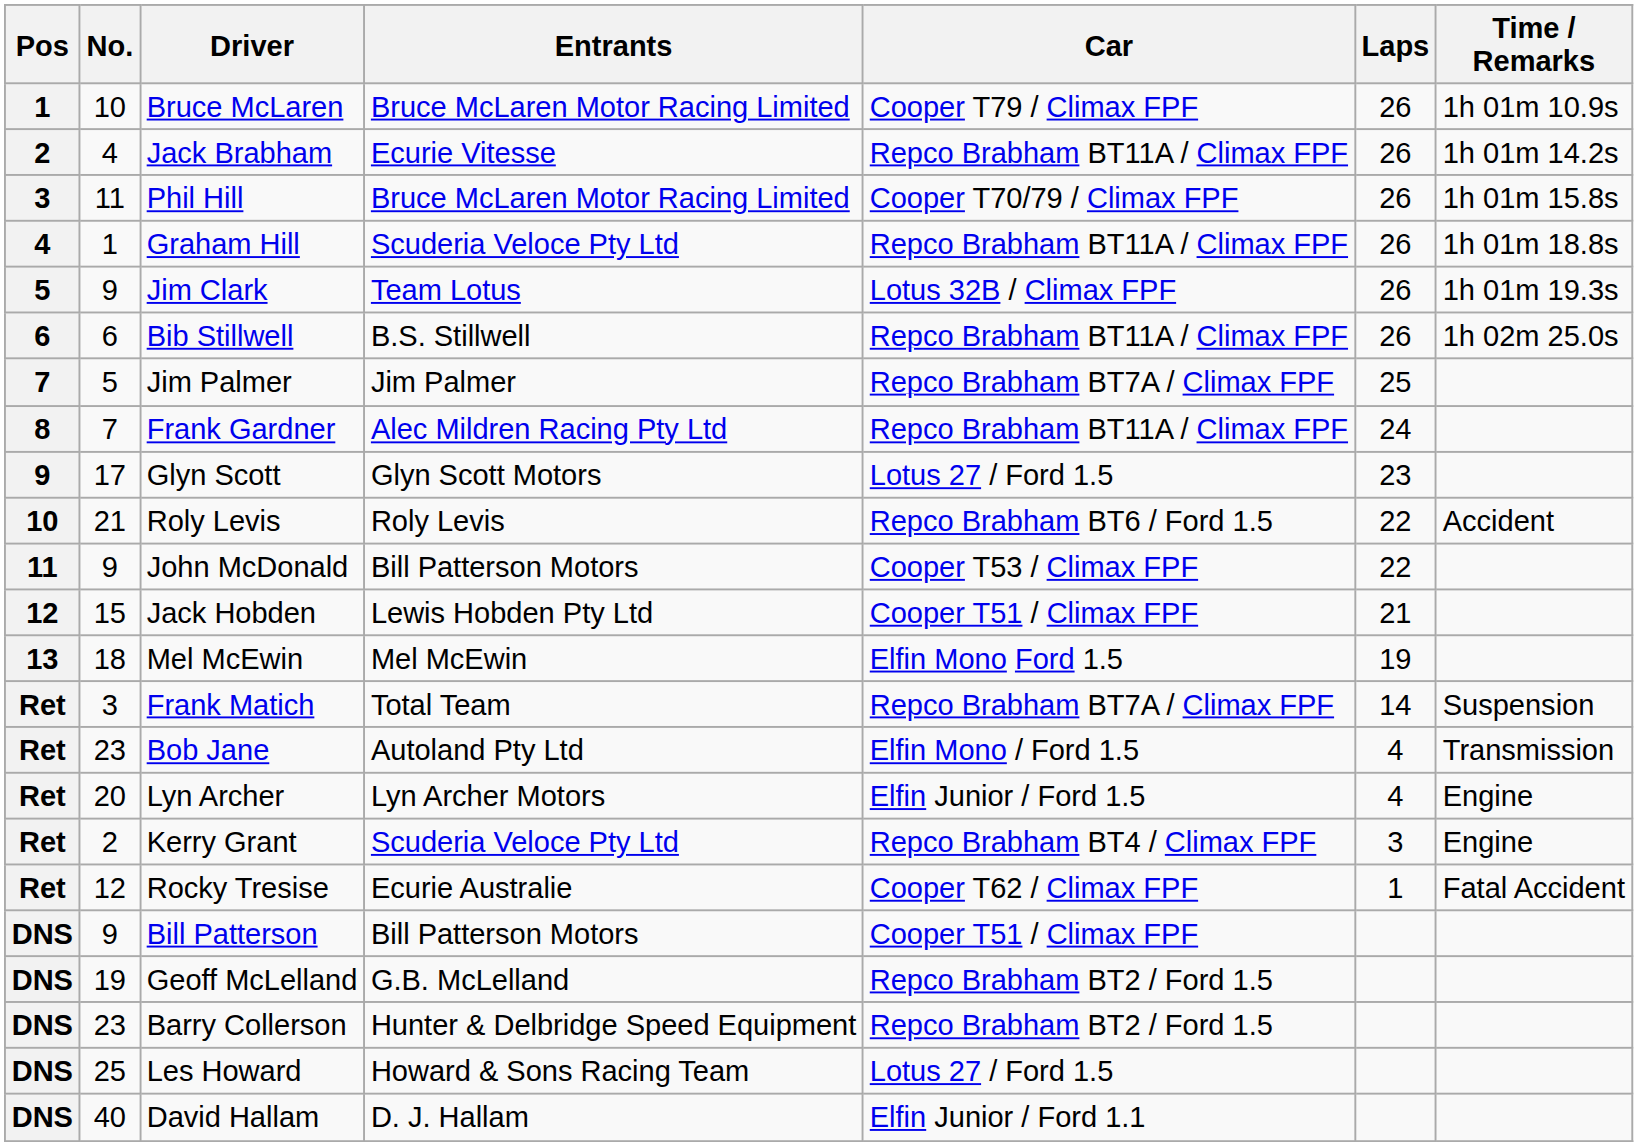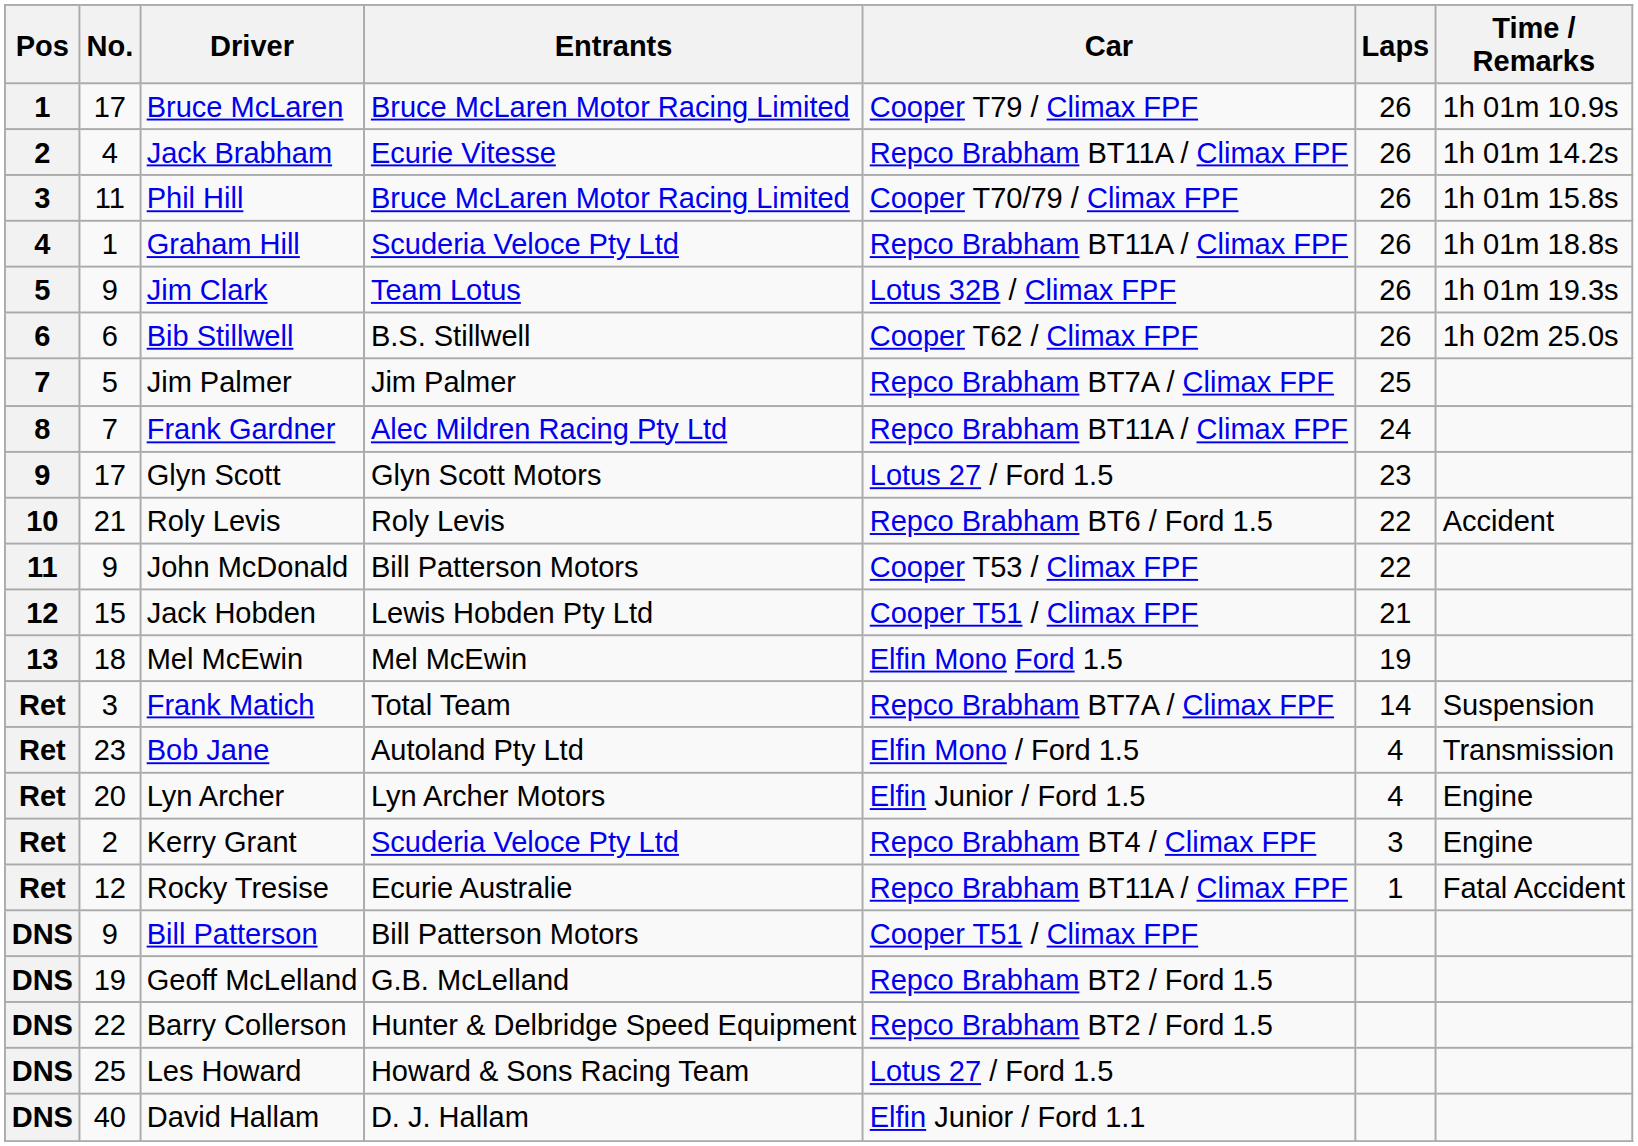 <table class="wikitable" style="font-size: 95%;">
 <tr>
 <th>Pos</th>
 <th>No.</th>
 <th>Driver</th>
 <th>Entrants</th>
 <th>Car</th>
 <th>Laps</th>
 <th>Time / <br>Remarks</th>
 </tr>
 <tr>
 <th>1</th>
-<td align="center">10</td>
+<td align="center">17</td>
 <td> <a href='#'>Bruce McLaren</a></td>
 <td><a href='#'>Bruce McLaren Motor Racing Limited</a></td>
 <td><a href='#'>Cooper</a> T79 / <a href='#'>Climax FPF</a></td>
 <td align="center">26</td>
 <td>1h 01m 10.9s</td>
 </tr>
 <tr>
 <th>2</th>
 <td align="center">4</td>
 <td> <a href='#'>Jack Brabham</a></td>
 <td><a href='#'>Ecurie Vitesse</a></td>
 <td><a href='#'>Repco Brabham</a> BT11A / <a href='#'>Climax FPF</a></td>
 <td align="center">26</td>
 <td>1h 01m 14.2s</td>
 </tr>
 <tr>
 <th>3</th>
 <td align="center">11</td>
 <td> <a href='#'>Phil Hill</a></td>
 <td><a href='#'>Bruce McLaren Motor Racing Limited</a></td>
 <td><a href='#'>Cooper</a> T70/79 / <a href='#'>Climax FPF</a></td>
 <td align="center">26</td>
 <td>1h 01m 15.8s</td>
 </tr>
 <tr>
 <th>4</th>
 <td align="center">1</td>
 <td> <a href='#'>Graham Hill</a></td>
 <td><a href='#'>Scuderia Veloce Pty Ltd</a></td>
 <td><a href='#'>Repco Brabham</a> BT11A / <a href='#'>Climax FPF</a></td>
 <td align="center">26</td>
 <td>1h 01m 18.8s</td>
 </tr>
 <tr>
 <th>5</th>
 <td align="center">9</td>
 <td> <a href='#'>Jim Clark</a></td>
 <td><a href='#'>Team Lotus</a></td>
 <td><a href='#'>Lotus 32B</a> / <a href='#'>Climax FPF</a></td>
 <td align="center">26</td>
 <td>1h 01m 19.3s</td>
 </tr>
 <tr>
 <th>6</th>
 <td align="center">6</td>
 <td> <a href='#'>Bib Stillwell</a></td>
 <td>B.S. Stillwell</td>
-<td><a href='#'>Repco Brabham</a> BT11A / <a href='#'>Climax FPF</a></td>
+<td><a href='#'>Cooper</a> T62 / <a href='#'>Climax FPF</a></td>
 <td align="center">26</td>
 <td>1h 02m 25.0s</td>
 </tr>
 <tr>
 <th>7</th>
 <td align="center">5</td>
 <td> Jim Palmer</td>
 <td>Jim Palmer</td>
 <td><a href='#'>Repco Brabham</a> BT7A / <a href='#'>Climax FPF</a></td>
 <td align="center">25</td>
 <td></td>
 </tr>
 <tr>
 <th>8</th>
 <td align="center">7</td>
 <td> <a href='#'>Frank Gardner</a></td>
 <td><a href='#'>Alec Mildren Racing Pty Ltd</a></td>
 <td><a href='#'>Repco Brabham</a> BT11A / <a href='#'>Climax FPF</a></td>
 <td align="center">24</td>
 <td></td>
 </tr>
 <tr>
 <th>9</th>
 <td align="center">17</td>
 <td> Glyn Scott</td>
 <td>Glyn Scott Motors</td>
 <td><a href='#'>Lotus 27</a> / Ford 1.5</td>
 <td align="center">23</td>
 <td></td>
 </tr>
 <tr>
 <th>10</th>
 <td align="center">21</td>
 <td> Roly Levis</td>
 <td>Roly Levis</td>
 <td><a href='#'>Repco Brabham</a> BT6 / Ford 1.5</td>
 <td align="center">22</td>
 <td>Accident</td>
 </tr>
 <tr>
 <th>11</th>
 <td align="center">9</td>
 <td> John McDonald</td>
 <td>Bill Patterson Motors</td>
 <td><a href='#'>Cooper</a> T53 / <a href='#'>Climax FPF</a></td>
 <td align="center">22</td>
 <td></td>
 </tr>
 <tr>
 <th>12</th>
 <td align="center">15</td>
 <td> Jack Hobden</td>
 <td>Lewis Hobden Pty Ltd</td>
 <td><a href='#'>Cooper T51</a> / <a href='#'>Climax FPF</a></td>
 <td align="center">21</td>
 <td></td>
 </tr>
 <tr>
 <th>13</th>
 <td align="center">18</td>
 <td> Mel McEwin</td>
 <td>Mel McEwin</td>
 <td><a href='#'>Elfin Mono</a> <a href='#'>Ford</a> 1.5</td>
 <td align="center">19</td>
 <td></td>
 </tr>
 <tr>
 <th>Ret</th>
 <td align="center">3</td>
 <td> <a href='#'>Frank Matich</a></td>
 <td>Total Team</td>
 <td><a href='#'>Repco Brabham</a> BT7A / <a href='#'>Climax FPF</a></td>
 <td align="center">14</td>
 <td>Suspension</td>
 </tr>
 <tr>
 <th>Ret</th>
 <td align="center">23</td>
 <td> <a href='#'>Bob Jane</a></td>
 <td>Autoland Pty Ltd</td>
 <td><a href='#'>Elfin Mono</a> / Ford 1.5</td>
 <td align="center">4</td>
 <td>Transmission</td>
 </tr>
 <tr>
 <th>Ret</th>
 <td align="center">20</td>
 <td> Lyn Archer</td>
 <td>Lyn Archer Motors</td>
 <td><a href='#'>Elfin</a> Junior / Ford 1.5</td>
 <td align="center">4</td>
 <td>Engine</td>
 </tr>
 <tr>
 <th>Ret</th>
 <td align="center">2</td>
 <td> Kerry Grant</td>
 <td><a href='#'>Scuderia Veloce Pty Ltd</a></td>
 <td><a href='#'>Repco Brabham</a> BT4 / <a href='#'>Climax FPF</a></td>
 <td align="center">3</td>
 <td>Engine</td>
 </tr>
 <tr>
 <th>Ret</th>
 <td align="center">12</td>
 <td> Rocky Tresise</td>
 <td>Ecurie Australie</td>
-<td><a href='#'>Cooper</a> T62 / <a href='#'>Climax FPF</a></td>
+<td><a href='#'>Repco Brabham</a> BT11A / <a href='#'>Climax FPF</a></td>
 <td align="center">1</td>
 <td>Fatal Accident</td>
 </tr>
 <tr>
 <th>DNS</th>
 <td align="center">9</td>
 <td> <a href='#'>Bill Patterson</a></td>
 <td>Bill Patterson Motors</td>
 <td><a href='#'>Cooper T51</a> / <a href='#'>Climax FPF</a></td>
 <td></td>
 <td></td>
 </tr>
 <tr>
 <th>DNS</th>
 <td align="center">19</td>
 <td> Geoff McLelland</td>
 <td>G.B. McLelland</td>
 <td><a href='#'>Repco Brabham</a> BT2 / Ford 1.5</td>
 <td></td>
 <td></td>
 </tr>
 <tr>
 <th>DNS</th>
-<td align="center">23</td>
+<td align="center">22</td>
 <td> Barry Collerson</td>
 <td>Hunter & Delbridge Speed Equipment</td>
 <td><a href='#'>Repco Brabham</a> BT2 / Ford 1.5</td>
 <td></td>
 <td></td>
 </tr>
 <tr>
 <th>DNS</th>
 <td align="center">25</td>
 <td> Les Howard</td>
 <td>Howard & Sons Racing Team</td>
 <td><a href='#'>Lotus 27</a> / Ford 1.5</td>
 <td></td>
 <td></td>
 </tr>
 <tr>
 <th>DNS</th>
 <td align="center">40</td>
 <td> David Hallam</td>
 <td>D. J. Hallam</td>
 <td><a href='#'>Elfin</a> Junior / Ford 1.1</td>
 <td></td>
 <td></td>
 </tr>
 <tr>
 </tr>
 </table>
